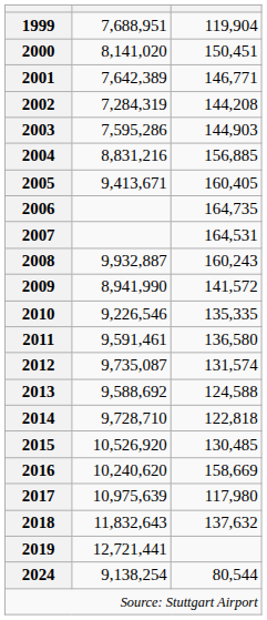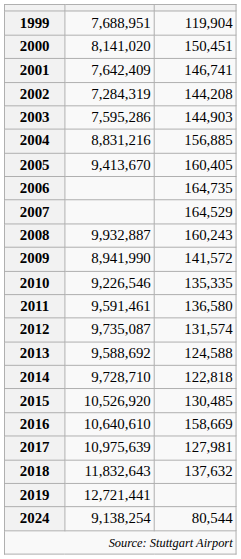 <table class="wikitable" style="text-align:right; width:250px;">
 <tr>
 <th style="width:75px"></th>
 <th style="width:100px"></th>
 <th style="width:100px"></th>
 </tr>
 <tr>
 <th>1999</th>
 <td>7,688,951</td>
 <td>119,904</td>
 </tr>
 <tr>
 <th>2000</th>
 <td> 8,141,020</td>
 <td> 150,451</td>
 </tr>
 <tr>
 <th>2001</th>
-<td> 7,642,389</td>
-<td> 146,771</td>
+<td> 7,642,409</td>
+<td> 146,741</td>
 </tr>
 <tr>
 <th>2002</th>
 <td> 7,284,319</td>
 <td> 144,208</td>
 </tr>
 <tr>
 <th>2003</th>
 <td> 7,595,286</td>
 <td> 144,903</td>
 </tr>
 <tr>
 <th>2004</th>
 <td> 8,831,216</td>
 <td> 156,885</td>
 </tr>
 <tr>
 <th>2005</th>
-<td> 9,413,671</td>
+<td> 9,413,670</td>
 <td> 160,405</td>
 </tr>
 <tr>
 <th>2006</th>
 <td></td>
 <td> 164,735</td>
 </tr>
 <tr>
 <th>2007</th>
 <td></td>
-<td> 164,531</td>
+<td> 164,529</td>
 </tr>
 <tr>
 <th>2008</th>
 <td> 9,932,887</td>
 <td> 160,243</td>
 </tr>
 <tr>
 <th>2009</th>
 <td> 8,941,990</td>
 <td> 141,572</td>
 </tr>
 <tr>
 <th>2010</th>
 <td> 9,226,546</td>
 <td> 135,335</td>
 </tr>
 <tr>
 <th>2011</th>
 <td> 9,591,461</td>
 <td> 136,580</td>
 </tr>
 <tr>
 <th>2012</th>
 <td> 9,735,087</td>
 <td> 131,574</td>
 </tr>
 <tr>
 <th>2013</th>
 <td> 9,588,692</td>
 <td> 124,588</td>
 </tr>
 <tr>
 <th>2014</th>
 <td> 9,728,710</td>
 <td> 122,818</td>
 </tr>
 <tr>
 <th>2015</th>
 <td> 10,526,920</td>
 <td> 130,485</td>
 </tr>
 <tr>
 <th>2016</th>
-<td> 10,240,620</td>
+<td> 10,640,610</td>
 <td> 158,669</td>
 </tr>
 <tr>
 <th>2017</th>
 <td> 10,975,639</td>
-<td> 117,980</td>
+<td> 127,981</td>
 </tr>
 <tr>
 <th>2018</th>
 <td> 11,832,643</td>
 <td> 137,632</td>
 </tr>
 <tr>
 <th>2019</th>
 <td> 12,721,441</td>
 <td></td>
 </tr>
 <tr>
 <th>2024</th>
 <td> 9,138,254</td>
 <td> 80,544</td>
 </tr>
 <tr>
 <td colspan="3" style="text-align:right;"><small><em>Source: Stuttgart Airport</em></small></td>
 </tr>
 </table>
